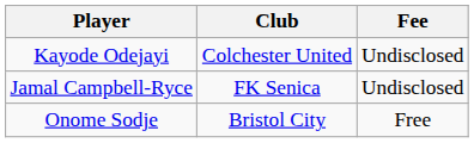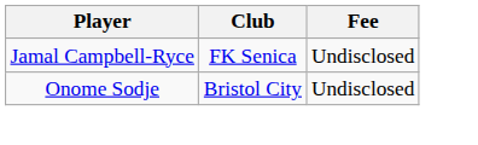 <table class="wikitable" style="text-align: center">
 <tr>
 <th>Player</th>
 <th>Club</th>
 <th>Fee</th>
-</tr>
-<tr>
-<td><a href='#'>Kayode Odejayi</a></td>
-<td><a href='#'>Colchester United</a></td>
-<td>Undisclosed</td>
 </tr>
 <tr>
 <td><a href='#'>Jamal Campbell-Ryce</a></td>
 <td><a href='#'>FK Senica</a></td>
 <td>Undisclosed</td>
 </tr>
 <tr>
 <td><a href='#'>Onome Sodje</a></td>
 <td><a href='#'>Bristol City</a></td>
-<td>Free</td>
+<td>Undisclosed</td>
 </tr>
 </table>
